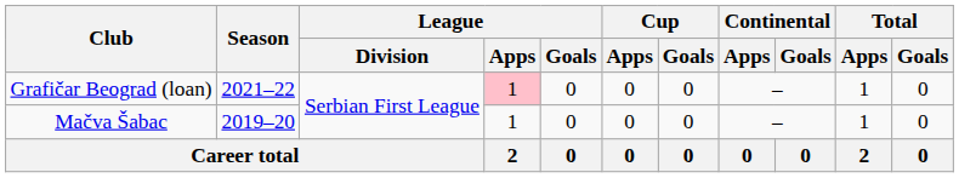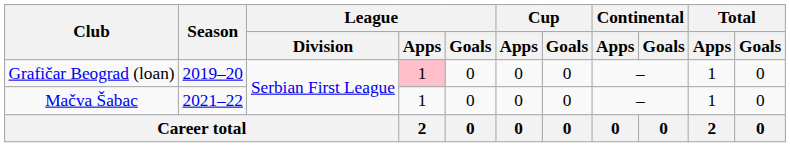 <table class="wikitable" style="text-align: center">
 <tr>
 <th rowspan="2">Club</th>
 <th rowspan="2">Season</th>
 <th colspan="3">League</th>
 <th colspan="2">Cup</th>
 <th colspan="2">Continental</th>
 <th colspan="2">Total</th>
 </tr>
 <tr>
 <th>Division</th>
 <th>Apps</th>
 <th>Goals</th>
 <th>Apps</th>
 <th>Goals</th>
 <th>Apps</th>
 <th>Goals</th>
 <th>Apps</th>
 <th>Goals</th>
 </tr>
 <tr>
 <td><a href='#'>Grafičar Beograd</a> (loan)</td>
-<td><a href='#'>2021–22</a></td>
+<td><a href='#'>2019–20</a></td>
 <td rowspan="2"><a href='#'>Serbian First League</a></td>
 <td style="background: pink;">1</td>
 <td>0</td>
 <td>0</td>
 <td>0</td>
 <td colspan="2">–</td>
 <td>1</td>
 <td>0</td>
 </tr>
 <tr>
 <td><a href='#'>Mačva Šabac</a></td>
-<td><a href='#'>2019–20</a></td>
+<td><a href='#'>2021–22</a></td>
 <td>1</td>
 <td>0</td>
 <td>0</td>
 <td>0</td>
 <td colspan="2">–</td>
 <td>1</td>
 <td>0</td>
 </tr>
 <tr>
 <th colspan="3"><strong>Career total</strong></th>
 <th>2</th>
 <th>0</th>
 <th>0</th>
 <th>0</th>
 <th>0</th>
 <th>0</th>
 <th>2</th>
 <th>0</th>
 </tr>
 </table>
